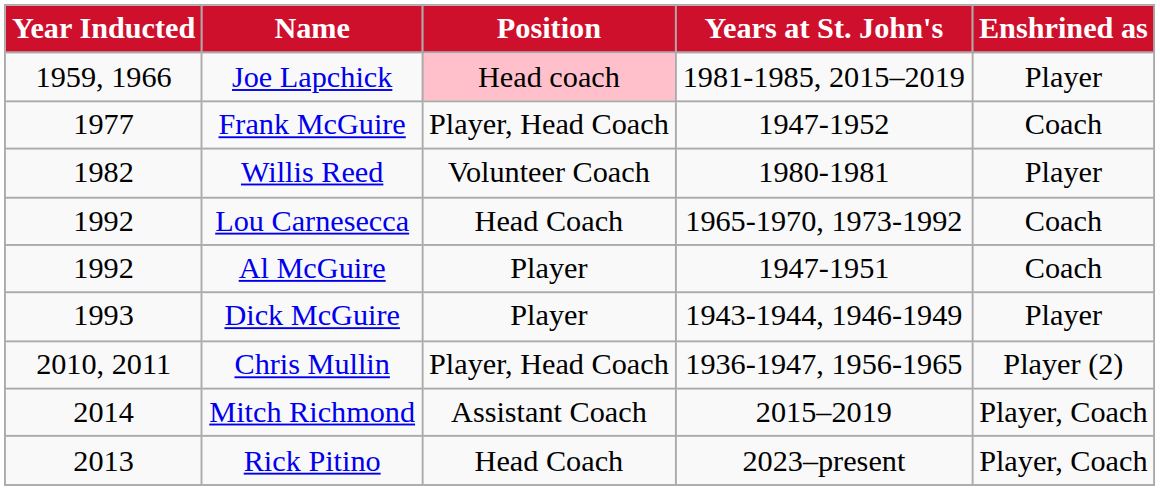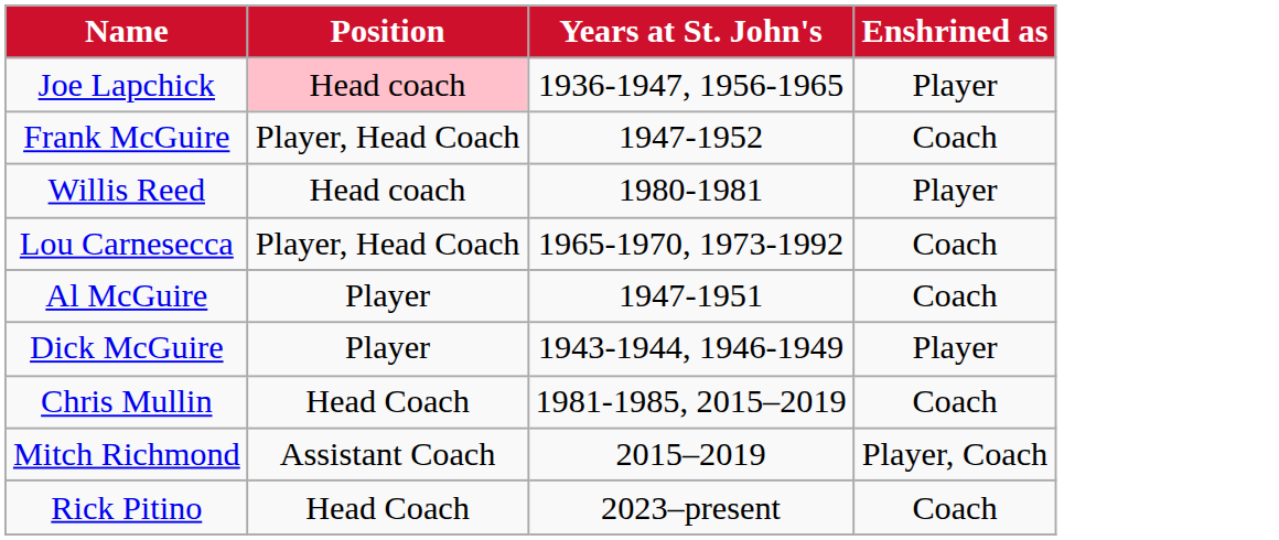 <table class="wikitable" style="text-align:center;">
 <tr style="color: white;">
-<th style="background:#CF102D;"><span> Year Inducted</span></th>
 <th style="background:#CF102D;"><span> Name</span></th>
 <th style="background:#CF102D;"><span> Position</span></th>
 <th style="background:#CF102D;"><span> Years at St. John's</span></th>
 <th style="background:#CF102D;"><span> Enshrined as</span></th>
 </tr>
 <tr>
-<td>1959, 1966</td>
 <td><a href='#'>Joe Lapchick</a></td>
 <td style="background: pink;">Head coach</td>
-<td>1981-1985, 2015–2019</td>
+<td>1936-1947, 1956-1965</td>
 <td>Player</td>
 </tr>
 <tr>
-<td>1977</td>
 <td><a href='#'>Frank McGuire</a></td>
 <td>Player, Head Coach</td>
 <td>1947-1952</td>
 <td>Coach</td>
 </tr>
 <tr>
-<td>1982</td>
 <td><a href='#'>Willis Reed</a></td>
-<td>Volunteer Coach</td>
+<td>Head coach</td>
 <td>1980-1981</td>
 <td>Player</td>
 </tr>
 <tr>
-<td>1992</td>
 <td><a href='#'>Lou Carnesecca</a></td>
-<td>Head Coach</td>
+<td>Player, Head Coach</td>
 <td>1965-1970, 1973-1992</td>
 <td>Coach</td>
 </tr>
 <tr>
-<td>1992</td>
 <td><a href='#'>Al McGuire</a></td>
 <td>Player</td>
 <td>1947-1951</td>
 <td>Coach</td>
 </tr>
 <tr>
-<td>1993</td>
 <td><a href='#'>Dick McGuire</a></td>
 <td>Player</td>
 <td>1943-1944, 1946-1949</td>
 <td>Player</td>
 </tr>
 <tr>
-<td>2010, 2011</td>
 <td><a href='#'>Chris Mullin</a></td>
-<td>Player, Head Coach</td>
-<td>1936-1947, 1956-1965</td>
-<td>Player (2)</td>
+<td>Head Coach</td>
+<td>1981-1985, 2015–2019</td>
+<td>Coach</td>
 </tr>
 <tr>
-<td>2014</td>
 <td><a href='#'>Mitch Richmond</a></td>
 <td>Assistant Coach</td>
 <td>2015–2019</td>
 <td>Player, Coach</td>
 </tr>
 <tr>
-<td>2013</td>
 <td><a href='#'>Rick Pitino</a></td>
 <td>Head Coach</td>
 <td>2023–present</td>
-<td>Player, Coach</td>
+<td>Coach</td>
 </tr>
 </table>
